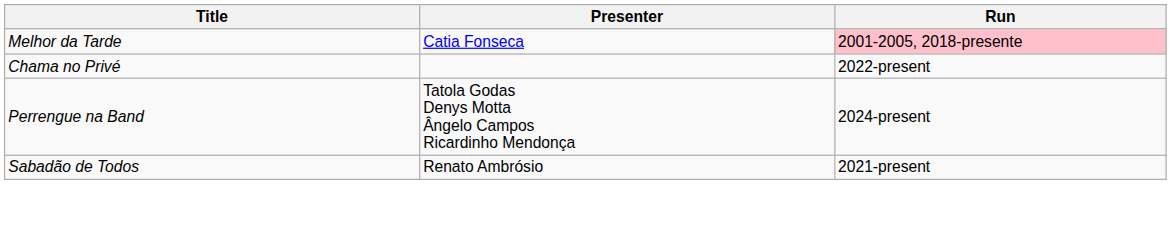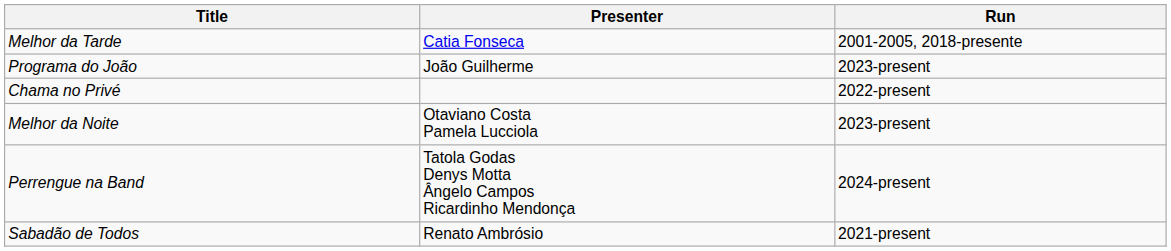 <table class="wikitable sortable" style="width:80%; font-size:85%;">
 <tr>
 <th style="width:25%;">Title</th>
 <th style="width:25%;">Presenter</th>
 <th style="width:20%;">Run</th>
 </tr>
 <tr>
 <td><em>Melhor da Tarde</em></td>
 <td><a href='#'>Catia Fonseca</a></td>
-<td style="background: pink;">2001-2005, 2018-presente</td>
+<td>2001-2005, 2018-presente</td>
+</tr>
+<tr>
+<td><em>Programa do João</em></td>
+<td>João Guilherme</td>
+<td>2023-present</td>
 </tr>
 <tr>
 <td><em>Chama no Privé</em></td>
 <td></td>
 <td>2022-present</td>
+</tr>
+<tr>
+<td><em>Melhor da Noite</em></td>
+<td>Otaviano Costa <br> Pamela Lucciola</td>
+<td>2023-present</td>
 </tr>
 <tr>
 <td><em>Perrengue na Band</em></td>
 <td>Tatola Godas <br> Denys Motta <br> Ângelo Campos <br> Ricardinho Mendonça</td>
 <td>2024-present</td>
 </tr>
 <tr>
 <td><em>Sabadão de Todos</em></td>
 <td>Renato Ambrósio</td>
 <td>2021-present</td>
 </tr>
 </table>
